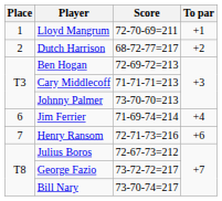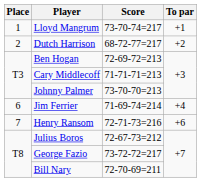 <table class=wikitable>
 <tr>
 <th>Place</th>
 <th>Player</th>
 <th>Score</th>
 <th>To par</th>
 </tr>
 <tr>
 <td align=center>1</td>
 <td> <a href='#'>Lloyd Mangrum</a></td>
-<td>72-70-69=211</td>
+<td>73-70-74=217</td>
 <td align=center>+1</td>
 </tr>
 <tr>
 <td align=center>2</td>
 <td> <a href='#'>Dutch Harrison</a></td>
 <td>68-72-77=217</td>
 <td align=center>+2</td>
 </tr>
 <tr>
 <td rowspan=3 align=center>T3</td>
 <td> <a href='#'>Ben Hogan</a></td>
 <td>72-69-72=213</td>
 <td rowspan=3 align=center>+3</td>
 </tr>
 <tr>
 <td> <a href='#'>Cary Middlecoff</a></td>
 <td>71-71-71=213</td>
 </tr>
 <tr>
 <td> <a href='#'>Johnny Palmer</a></td>
 <td>73-70-70=213</td>
 </tr>
 <tr>
 <td align=center>6</td>
 <td> <a href='#'>Jim Ferrier</a></td>
 <td>71-69-74=214</td>
 <td align=center>+4</td>
 </tr>
 <tr>
 <td align=center>7</td>
 <td> <a href='#'>Henry Ransom</a></td>
 <td>72-71-73=216</td>
 <td align=center>+6</td>
 </tr>
 <tr>
 <td rowspan=3 align=center>T8</td>
 <td> <a href='#'>Julius Boros</a></td>
 <td>72-67-73=212</td>
 <td rowspan=3 align=center>+7</td>
 </tr>
 <tr>
 <td> <a href='#'>George Fazio</a></td>
 <td>73-72-72=217</td>
 </tr>
 <tr>
 <td> <a href='#'>Bill Nary</a></td>
-<td>73-70-74=217</td>
+<td>72-70-69=211</td>
 </tr>
 </table>
